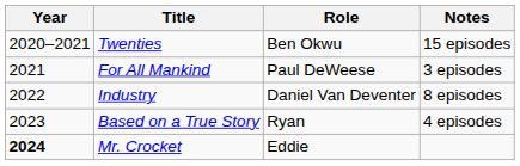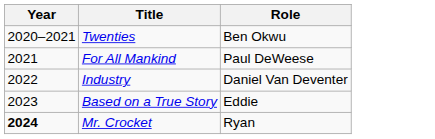 <table class="wikitable sortable">
 <tr>
 <th>Year</th>
 <th>Title</th>
 <th>Role</th>
-<th class="unsortable">Notes</th>
 </tr>
 <tr>
 <td>2020–2021</td>
 <td><em><a href='#'>Twenties</a></em></td>
 <td>Ben Okwu</td>
-<td>15 episodes</td>
 </tr>
 <tr>
 <td>2021</td>
 <td><em><a href='#'>For All Mankind</a></em></td>
 <td>Paul DeWeese</td>
-<td>3 episodes</td>
 </tr>
 <tr>
 <td>2022</td>
 <td><em><a href='#'>Industry</a></em></td>
 <td>Daniel Van Deventer</td>
-<td>8 episodes</td>
 </tr>
 <tr>
 <td>2023</td>
 <td><em><a href='#'>Based on a True Story</a></em></td>
-<td>Ryan</td>
-<td>4 episodes</td>
+<td>Eddie</td>
 </tr>
 <tr>
 <td><strong>2024</strong></td>
 <td><em><a href='#'>Mr. Crocket</a></em></td>
-<td>Eddie</td>
-<td></td>
+<td>Ryan</td>
 </tr>
 </table>
